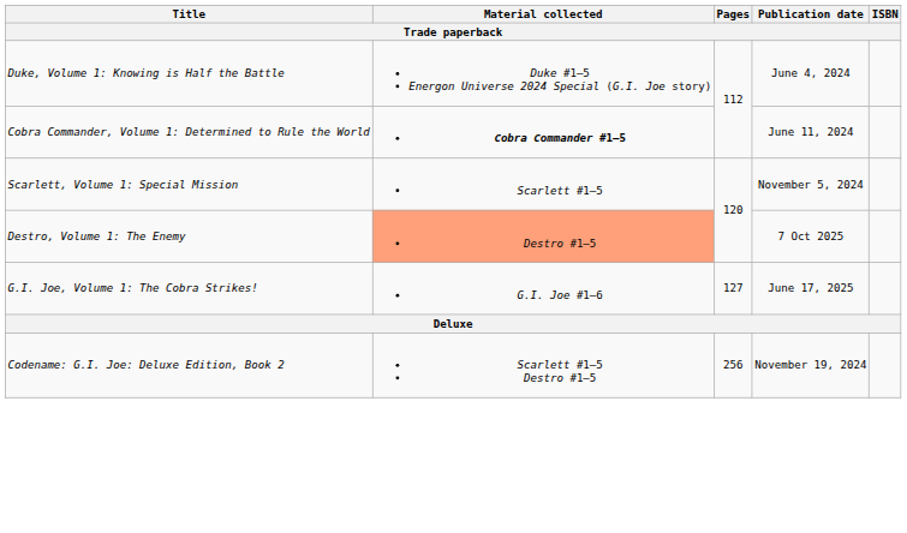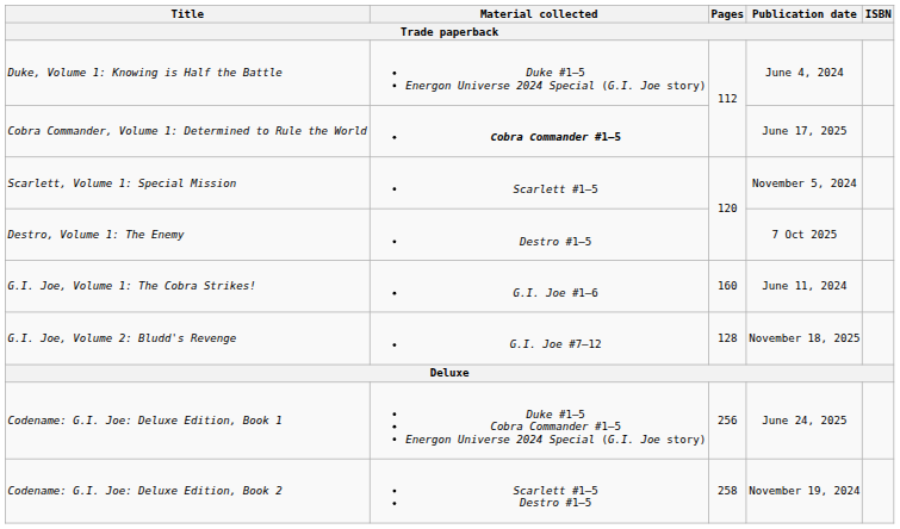 <table class="wikitable" style="text-align: center;">
 <tr>
 <th>Title</th>
 <th>Material collected</th>
 <th>Pages</th>
 <th><strong>Publication date</strong></th>
 <th>ISBN</th>
 </tr>
 <tr>
 <th colspan="5">Trade paperback</th>
 </tr>
 <tr>
 <td align="left"><em>Duke, Volume 1: Knowing is Half the Battle</em></td>
 <td><br><ul><li><em>Duke</em> #1–5</li><li><em>Energon Universe 2024 Special</em> (<em>G.I. Joe</em> story)</li></ul></td>
 <td rowspan="2">112</td>
 <td>June 4, 2024</td>
 <td></td>
 </tr>
 <tr>
 <td align="left"><em>Cobra Commander, Volume 1: Determined to Rule the World</em></td>
 <td><strong><br><ul><li><em>Cobra Commander</em> #1–5</li></ul></strong></td>
-<td>June 11, 2024</td>
+<td>June 17, 2025</td>
 <td></td>
 </tr>
 <tr>
 <td align="left"><em>Scarlett, Volume 1: Special Mission</em></td>
 <td><br><ul><li><em>Scarlett</em> #1–5</li></ul></td>
 <td rowspan="2">120</td>
 <td>November 5, 2024</td>
 <td></td>
 </tr>
 <tr>
 <td align="left"><em>Destro, Volume 1: The Enemy</em></td>
-<td style="background: lightsalmon;"><br><ul><li><em>Destro</em> #1–5</li></ul></td>
+<td><br><ul><li><em>Destro</em> #1–5</li></ul></td>
 <td>7 Oct 2025</td>
 <td></td>
 </tr>
 <tr>
 <td align="left"><em>G.I. Joe, Volume 1: The Cobra Strikes!</em></td>
 <td><br><ul><li><em>G.I. Joe</em> #1–6</li></ul></td>
-<td>127</td>
-<td>June 17, 2025</td>
+<td>160</td>
+<td>June 11, 2024</td>
+<td></td>
+</tr>
+<tr>
+<td align="left"><em>G.I. Joe, Volume 2: Bludd's Revenge</em></td>
+<td><br><ul><li><em>G.I. Joe</em> #7–12</li></ul></td>
+<td>128</td>
+<td>November 18, 2025</td>
 <td></td>
 </tr>
 <tr>
 <th colspan="5">Deluxe</th>
 </tr>
 <tr>
+<td align="left"><em>Codename: G.I. Joe: Deluxe Edition, Book 1</em></td>
+<td><br><ul><li><em>Duke</em> #1–5</li><li><em>Cobra Commander</em> #1–5</li><li><em>Energon Universe 2024 Special</em> (<em>G.I. Joe</em> story)</li></ul></td>
+<td>256</td>
+<td>June 24, 2025</td>
+<td></td>
+</tr>
+<tr>
 <td align="left"><em>Codename: G.I. Joe: Deluxe Edition, Book 2</em></td>
 <td><br><ul><li><em>Scarlett</em> #1–5</li><li><em>Destro</em> #1–5</li></ul></td>
-<td style="text-align: center;">256</td>
+<td style="text-align: center;">258</td>
 <td>November 19, 2024</td>
 <td></td>
 </tr>
 </table>
